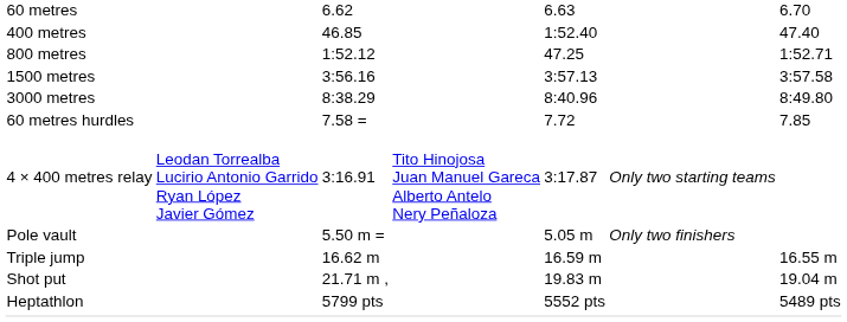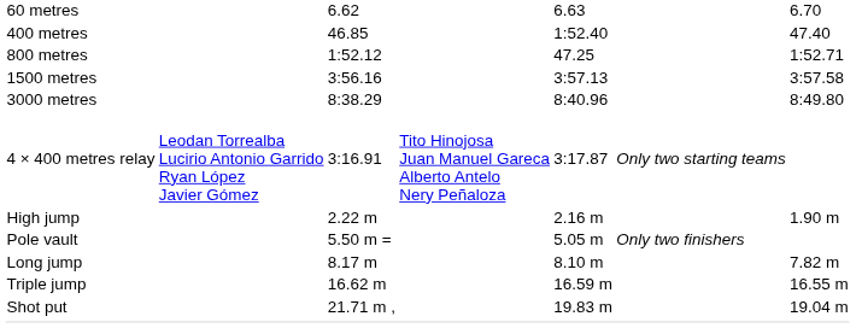 <table>
 <tr>
 <td>60 metres</td>
 <td></td>
 <td>6.62 </td>
 <td></td>
 <td>6.63 </td>
 <td></td>
 <td>6.70</td>
 </tr>
 <tr>
 <td>400 metres</td>
 <td></td>
 <td>46.85 </td>
 <td></td>
 <td>1:52.40</td>
 <td></td>
 <td>47.40</td>
 </tr>
 <tr>
 <td>800 metres</td>
 <td></td>
 <td>1:52.12 </td>
 <td></td>
 <td>47.25</td>
 <td></td>
 <td>1:52.71</td>
 </tr>
 <tr>
 <td>1500 metres</td>
 <td></td>
 <td>3:56.16 </td>
 <td></td>
 <td>3:57.13</td>
 <td></td>
 <td>3:57.58</td>
 </tr>
 <tr>
 <td>3000 metres</td>
 <td></td>
 <td>8:38.29</td>
 <td></td>
 <td>8:40.96</td>
 <td></td>
 <td>8:49.80</td>
 </tr>
 <tr>
-<td>60 metres hurdles</td>
-<td></td>
-<td>7.58 =</td>
-<td></td>
-<td>7.72</td>
-<td></td>
-<td>7.85</td>
-</tr>
-<tr>
 <td>4 × 400 metres relay</td>
 <td><br><a href='#'>Leodan Torrealba</a><br><a href='#'>Lucirio Antonio Garrido</a><br><a href='#'>Ryan López</a><br><a href='#'>Javier Gómez</a></td>
 <td>3:16.91 </td>
 <td><br><a href='#'>Tito Hinojosa</a><br><a href='#'>Juan Manuel Gareca</a><br><a href='#'>Alberto Antelo</a><br><a href='#'>Nery Peñaloza</a></td>
 <td>3:17.87 </td>
 <td col=2><em>Only two starting teams</em></td>
 </tr>
 <tr>
+<td>High jump</td>
+<td></td>
+<td>2.22 m</td>
+<td></td>
+<td>2.16 m</td>
+<td></td>
+<td>1.90 m</td>
+</tr>
+<tr>
 <td>Pole vault</td>
 <td></td>
 <td>5.50 m =</td>
 <td></td>
 <td>5.05 m</td>
 <td colspan=2><em>Only two finishers</em></td>
+</tr>
+<tr>
+<td>Long jump</td>
+<td></td>
+<td>8.17 m  </td>
+<td></td>
+<td>8.10 m </td>
+<td></td>
+<td>7.82 m</td>
 </tr>
 <tr>
 <td>Triple jump</td>
 <td></td>
 <td>16.62 m</td>
 <td></td>
 <td>16.59 m</td>
 <td></td>
 <td>16.55 m</td>
 </tr>
 <tr>
 <td>Shot put</td>
 <td></td>
 <td>21.71 m , </td>
 <td></td>
 <td>19.83 m</td>
 <td></td>
 <td>19.04 m</td>
 </tr>
 <tr>
-<td>Heptathlon</td>
-<td></td>
-<td>5799 pts </td>
-<td></td>
-<td>5552 pts</td>
-<td></td>
-<td>5489 pts</td>
-</tr>
-<tr>
 </tr>
 <tr bgcolor= e8e8e8>
 <td colspan=7></td>
 </tr>
 </table>
